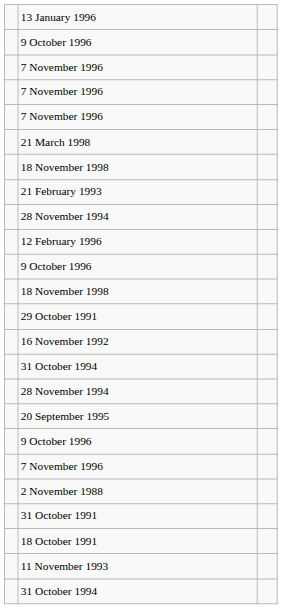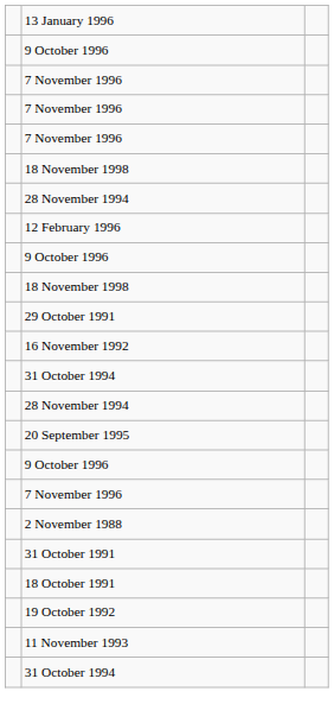 <table class="wikitable" style="font-size: 89%; float: left; width: 24em; margin-right: 1em; line-height: 1.65em">
 <tr>
 <td></td>
 <td>13 January 1996</td>
 <td><small></small> </td>
 </tr>
 <tr>
 <td></td>
 <td>9 October 1996</td>
 <td><small></small> </td>
 </tr>
 <tr>
 <td></td>
 <td>7 November 1996</td>
 <td><small></small> </td>
 </tr>
 <tr>
 <td></td>
 <td>7 November 1996</td>
 <td><small></small> </td>
 </tr>
 <tr>
 <td></td>
 <td>7 November 1996</td>
 <td><small></small> </td>
 </tr>
 <tr>
 <td></td>
-<td>21 March 1998</td>
-<td><small></small> </td>
-</tr>
-<tr>
-<td></td>
 <td>18 November 1998</td>
-<td><small></small> </td>
-</tr>
-<tr>
-<td></td>
-<td>21 February 1993</td>
 <td><small></small> </td>
 </tr>
 <tr>
 <td></td>
 <td>28 November 1994</td>
 <td><small></small> </td>
 </tr>
 <tr>
 <td></td>
 <td>12 February 1996</td>
 <td><small></small> </td>
 </tr>
 <tr>
 <td></td>
 <td>9 October 1996</td>
 <td><small></small> </td>
 </tr>
 <tr>
 <td></td>
 <td>18 November 1998</td>
 <td><small></small> </td>
 </tr>
 <tr>
 <td></td>
 <td>29 October 1991</td>
 <td><small></small> </td>
 </tr>
 <tr>
 <td></td>
 <td>16 November 1992</td>
 <td><small></small> </td>
 </tr>
 <tr>
 <td></td>
 <td>31 October 1994</td>
 <td><small></small> </td>
 </tr>
 <tr>
 <td></td>
 <td>28 November 1994</td>
 <td><small></small> </td>
 </tr>
 <tr>
 <td></td>
 <td>20 September 1995</td>
 <td><small></small> </td>
 </tr>
 <tr>
 <td></td>
 <td>9 October 1996</td>
 <td><small></small> </td>
 </tr>
 <tr>
 <td></td>
 <td>7 November 1996</td>
 <td><small></small> </td>
 </tr>
 <tr>
 <td></td>
 <td>2 November 1988</td>
 <td><small></small> </td>
 </tr>
 <tr>
 <td></td>
 <td>31 October 1991</td>
 <td><small></small> </td>
 </tr>
 <tr>
 <td></td>
 <td>18 October 1991</td>
 <td><small></small> </td>
 </tr>
 <tr>
 <td></td>
+<td>19 October 1992</td>
+<td><small></small> </td>
+</tr>
+<tr>
+<td></td>
 <td>11 November 1993</td>
 <td><small></small> </td>
 </tr>
 <tr>
 <td></td>
 <td>31 October 1994</td>
 <td><small></small> </td>
 </tr>
 </table>
